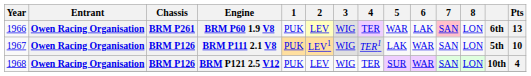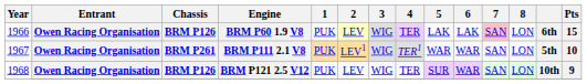 <table class="wikitable" style="text-align:center; font-size:90%">
 <tr>
 <th>Year</th>
 <th>Entrant</th>
 <th>Chassis</th>
 <th>Engine</th>
 <th>1</th>
 <th>2</th>
 <th>3</th>
 <th>4</th>
 <th>5</th>
 <th>6</th>
 <th>7</th>
 <th>8</th>
 <th></th>
 <th>Pts</th>
 </tr>
 <tr>
 <td><a href='#'>1966</a></td>
 <th><a href='#'>Owen Racing Organisation</a></th>
-<th><a href='#'>BRM P261</a></th>
+<th><a href='#'>BRM P126</a></th>
 <th><a href='#'>BRM P60</a> 1.9 <a href='#'>V8</a></th>
 <td><a href='#'>PUK</a></td>
 <td style="background:#ffffbf;"><a href='#'>LEV</a><br></td>
 <td style="background:#dfdfdf;"><a href='#'>WIG</a><br></td>
 <td style="background:#efcfff;"><a href='#'>TER</a><br></td>
-<td><a href='#'>WAR</a></td>
+<td><a href='#'>LAK</a></td>
 <td><a href='#'>LAK</a></td>
 <td style="background: pink;"><a href='#'>SAN</a></td>
 <td><a href='#'>LON</a></td>
 <th>6th</th>
-<th>13</th>
+<th>15</th>
 </tr>
 <tr>
 <td><a href='#'>1967</a></td>
 <th><a href='#'>Owen Racing Organisation</a></th>
-<th><a href='#'>BRM P126</a></th>
+<th><a href='#'>BRM P261</a></th>
 <th><a href='#'>BRM P111</a> 2.1 <a href='#'>V8</a></th>
 <td style="background:#FFDF9F;"><a href='#'>PUK</a><br></td>
 <td style="background:#FFDF9F;"><a href='#'>LEV<sup>1</sup></a><br></td>
 <td style="background:#dfdfdf;"><a href='#'>WIG</a><br></td>
 <td style="background:#dfdfdf;"><em><a href='#'>TER<sup>1</sup></a></em><br></td>
-<td><a href='#'>LAK</a></td>
+<td><a href='#'>WAR</a></td>
 <td><a href='#'>WAR</a></td>
 <td><a href='#'>SAN</a></td>
 <td><a href='#'>LON</a></td>
 <th>5th</th>
 <th>10</th>
 </tr>
 <tr>
 <td rowspan=2><a href='#'>1968</a></td>
 <th><a href='#'>Owen Racing Organisation</a></th>
 <th><a href='#'>BRM P126</a></th>
 <th><a href='#'>BRM</a> P121 2.5 <a href='#'>V12</a></th>
 <td><a href='#'>PUK</a></td>
 <td><a href='#'>LEV</a></td>
 <td><a href='#'>WIG</a></td>
 <td><a href='#'>TER</a></td>
 <td style="background:#efcfff;"><a href='#'>SUR</a><br></td>
 <td style="background:#efcfff;"><a href='#'>WAR</a><br></td>
 <td style="background:#dfffdf;"><a href='#'>SAN</a><br></td>
 <td style="background:#dfffdf;"><a href='#'>LON</a><br></td>
 <th>10th</th>
-<th>4</th>
+<th>9</th>
 </tr>
 <tr>
 </tr>
 </table>
